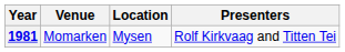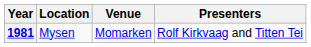 <table class="wikitable plainrowheaders">
 <tr>
 <th>Year</th>
+<th>Location</th>
 <th>Venue</th>
-<th>Location</th>
 <th>Presenters</th>
 </tr>
 <tr>
 <th scope="row"><a href='#'>1981</a></th>
+<td><a href='#'>Mysen</a></td>
 <td><a href='#'>Momarken</a></td>
-<td><a href='#'>Mysen</a></td>
 <td><a href='#'>Rolf Kirkvaag</a> and <a href='#'>Titten Tei</a></td>
 </tr>
 </table>
